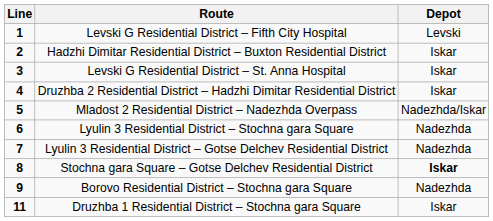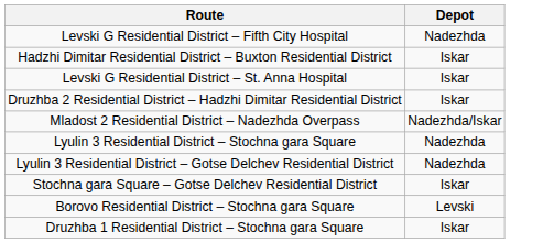 <table class="wikitable" style="text-align: center">
 <tr>
-<th rowspan=1>Line</th>
 <th rowspan=1>Route</th>
 <th rowspan=1>Depot</th>
 </tr>
 <tr>
-<td><strong>1</strong></td>
 <td>Levski G Residential District – Fifth City Hospital</td>
-<td>Levski</td>
+<td>Nadezhda</td>
 </tr>
 <tr>
-<td><strong>2</strong></td>
 <td>Hadzhi Dimitar Residential District – Buxton Residential District</td>
 <td>Iskar</td>
 </tr>
 <tr>
-<td><strong>3</strong></td>
 <td>Levski G Residential District – St. Anna Hospital</td>
 <td>Iskar</td>
 </tr>
 <tr>
-<td><strong>4</strong></td>
 <td>Druzhba 2 Residential District – Hadzhi Dimitar Residential District</td>
 <td>Iskar</td>
 </tr>
 <tr>
-<td><strong>5</strong></td>
 <td>Mladost 2 Residential District – Nadezhda Overpass</td>
 <td>Nadezhda/Iskar</td>
 </tr>
 <tr>
-<td><strong>6</strong></td>
 <td>Lyulin 3 Residential District – Stochna gara Square</td>
 <td>Nadezhda</td>
 </tr>
 <tr>
-<td><strong>7</strong></td>
 <td>Lyulin 3 Residential District – Gotse Delchev Residential District</td>
 <td>Nadezhda</td>
 </tr>
 <tr>
-<td><strong>8</strong></td>
 <td>Stochna gara Square – Gotse Delchev Residential District</td>
-<td><strong>Iskar</strong></td>
+<td>Iskar</td>
 </tr>
 <tr>
-<td><strong>9</strong></td>
 <td>Borovo Residential District – Stochna gara Square</td>
-<td>Nadezhda</td>
+<td>Levski</td>
 </tr>
 <tr>
-<td><strong>11</strong></td>
 <td>Druzhba 1 Residential District – Stochna gara Square</td>
 <td>Iskar</td>
 </tr>
 </table>
